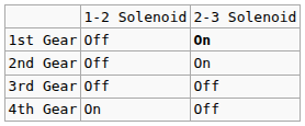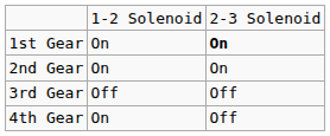 <table class="wikitable">
 <tr>
 <td></td>
 <td>1-2 Solenoid</td>
 <td>2-3 Solenoid</td>
 </tr>
 <tr>
 <td>1st Gear</td>
-<td>Off</td>
+<td>On</td>
 <td><strong>On</strong></td>
 </tr>
 <tr>
 <td>2nd Gear</td>
-<td>Off</td>
+<td>On</td>
 <td>On</td>
 </tr>
 <tr>
 <td>3rd Gear</td>
 <td>Off</td>
 <td>Off</td>
 </tr>
 <tr>
 <td>4th Gear</td>
 <td>On</td>
 <td>Off</td>
 </tr>
 </table>
